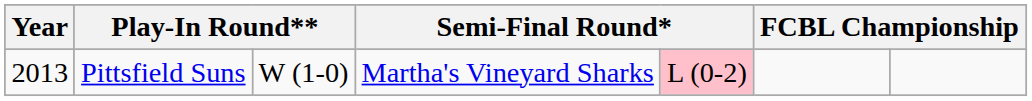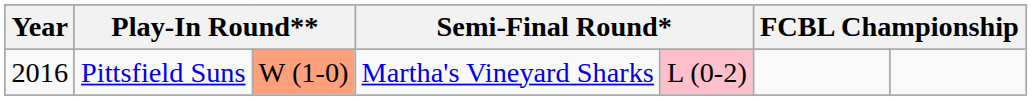 <table class="wikitable">
 <tr>
 <th>Year</th>
 <th colspan=2>Play-In Round**</th>
 <th colspan=2>Semi-Final Round*</th>
 <th colspan=2>FCBL Championship</th>
 </tr>
 <tr>
-<td>2013</td>
+<td>2016</td>
 <td><a href='#'>Pittsfield Suns</a></td>
-<td>W (1-0)</td>
+<td style="background: lightsalmon;">W (1-0)</td>
 <td><a href='#'>Martha's Vineyard Sharks</a></td>
 <td style="background: pink;">L (0-2)</td>
 <td></td>
 <td></td>
 </tr>
 </table>
